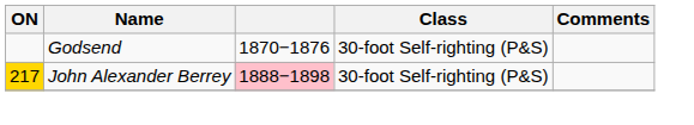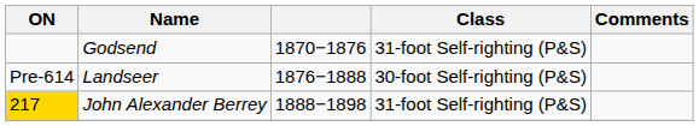 <table class="wikitable">
 <tr>
 <th>ON</th>
 <th>Name</th>
 <th></th>
 <th>Class</th>
 <th>Comments</th>
 </tr>
 <tr>
 <td></td>
 <td><em>Godsend</em></td>
 <td>1870−1876</td>
+<td>31-foot Self-righting (P&S)</td>
+<td></td>
+</tr>
+<tr>
+<td>Pre-614</td>
+<td><em>Landseer</em></td>
+<td>1876−1888</td>
 <td>30-foot Self-righting (P&S)</td>
 <td></td>
 </tr>
 <tr>
 <td style="background: gold;">217</td>
 <td><em>John Alexander Berrey</em></td>
-<td style="background: pink;">1888−1898</td>
-<td>30-foot Self-righting (P&S)</td>
+<td>1888−1898</td>
+<td>31-foot Self-righting (P&S)</td>
 <td></td>
 </tr>
 <tr>
 </tr>
 </table>
